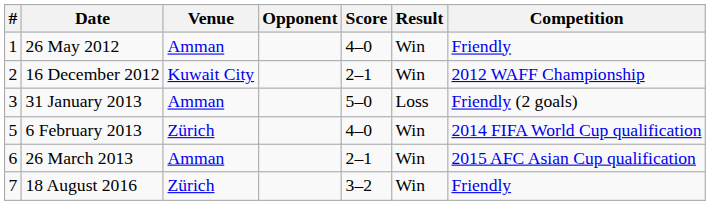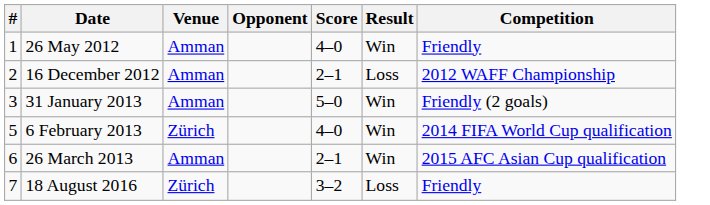 <table class="wikitable">
 <tr>
 <th>#</th>
 <th>Date</th>
 <th>Venue</th>
 <th>Opponent</th>
 <th>Score</th>
 <th>Result</th>
 <th>Competition</th>
 </tr>
 <tr>
 <td>1</td>
 <td>26 May 2012</td>
 <td><a href='#'>Amman</a></td>
 <td></td>
 <td>4–0</td>
 <td>Win</td>
 <td><a href='#'>Friendly</a></td>
 </tr>
 <tr>
 <td>2</td>
 <td>16 December 2012</td>
-<td><a href='#'>Kuwait City</a></td>
+<td><a href='#'>Amman</a></td>
 <td></td>
 <td>2–1</td>
-<td>Win</td>
+<td>Loss</td>
 <td><a href='#'>2012 WAFF Championship</a></td>
 </tr>
 <tr>
 <td>3</td>
 <td>31 January 2013</td>
 <td><a href='#'>Amman</a></td>
 <td></td>
 <td>5–0</td>
-<td>Loss</td>
+<td>Win</td>
 <td><a href='#'>Friendly</a> (2 goals)</td>
 </tr>
 <tr>
 <td>5</td>
 <td>6 February 2013</td>
 <td><a href='#'>Zürich</a></td>
 <td></td>
 <td>4–0</td>
 <td>Win</td>
 <td><a href='#'>2014 FIFA World Cup qualification</a></td>
 </tr>
 <tr>
 <td>6</td>
 <td>26 March 2013</td>
 <td><a href='#'>Amman</a></td>
 <td></td>
 <td>2–1</td>
 <td>Win</td>
 <td><a href='#'>2015 AFC Asian Cup qualification</a></td>
 </tr>
 <tr>
 <td>7</td>
 <td>18 August 2016</td>
 <td><a href='#'>Zürich</a></td>
 <td></td>
 <td>3–2</td>
-<td>Win</td>
+<td>Loss</td>
 <td><a href='#'>Friendly</a></td>
 </tr>
 </table>
